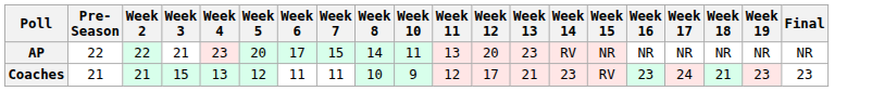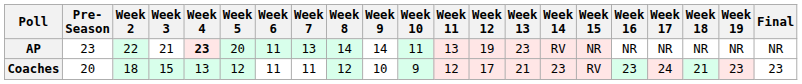 <table class="wikitable" style="white-space:nowrap;">
 <tr>
 <th>Poll</th>
 <th>Pre-<br>Season</th>
 <th>Week<br>2</th>
 <th>Week<br>3</th>
 <th>Week<br>4</th>
 <th>Week<br>5</th>
 <th>Week<br>6</th>
 <th>Week<br>7</th>
 <th>Week<br>8</th>
+<th>Week<br>9</th>
 <th>Week<br>10</th>
 <th>Week<br>11</th>
 <th>Week<br>12</th>
 <th>Week<br>13</th>
 <th>Week<br>14</th>
 <th>Week<br>15</th>
 <th>Week<br>16</th>
 <th>Week<br>17</th>
 <th>Week<br>18</th>
 <th>Week<br>19</th>
 <th>Final</th>
 </tr>
 <tr style="text-align:center;">
 <th>AP</th>
-<td style="background:#FFF;">22</td>
+<td style="background:#FFF;">23</td>
 <td style="background:#d8ffeb;">22</td>
 <td style="background:#FFF;">21</td>
-<td style="background:#ffe6e6;">23</td>
+<td style="background:#ffe6e6;"><strong>23</strong></td>
 <td style="background:#d8ffeb;">20</td>
-<td style="background:#d8ffeb;">17</td>
-<td style="background:#d8ffeb;">15</td>
+<td style="background:#d8ffeb;">11</td>
+<td style="background:#d8ffeb;">13</td>
 <td style="background:#d8ffeb;">14</td>
+<td style="background:#FFF;">14</td>
 <td style="background:#d8ffeb;">11</td>
 <td style="background:#ffe6e6;">13</td>
-<td style="background:#ffe6e6;">20</td>
+<td style="background:#ffe6e6;">19</td>
 <td style="background:#ffe6e6;">23</td>
 <td style="background:#ffe6e6;">RV</td>
 <td style="background:#ffe6e6;">NR</td>
 <td style="background:#FFF;">NR</td>
 <td style="background:#FFF;">NR</td>
 <td style="background:#FFF;">NR</td>
 <td style="background:#FFF;">NR</td>
 <td style="background:#FFF;">NR</td>
 </tr>
 <tr style="text-align:center;">
 <th>Coaches</th>
-<td style="background:#FFF;">21</td>
-<td style="background:#d8ffeb;">21</td>
+<td style="background:#FFF;">20</td>
+<td style="background:#d8ffeb;">18</td>
 <td style="background:#d8ffeb;">15</td>
 <td style="background:#d8ffeb;">13</td>
 <td style="background:#d8ffeb;">12</td>
 <td style="background:#FFF;">11</td>
 <td style="background:#FFF;">11</td>
-<td style="background:#d8ffeb;">10</td>
+<td style="background:#d8ffeb;">12</td>
+<td style="background:#FFF;">10</td>
 <td style="background:#d8ffeb;">9</td>
 <td style="background:#ffe6e6;">12</td>
 <td style="background:#ffe6e6;">17</td>
 <td style="background:#ffe6e6;">21</td>
 <td style="background:#ffe6e6;">23</td>
 <td style="background:#ffe6e6;">RV</td>
 <td style="background:#d8ffeb;">23</td>
 <td style="background:#ffe6e6;">24</td>
 <td style="background:#d8ffeb;">21</td>
 <td style="background:#ffe6e6;">23</td>
 <td style="background:#FFF;">23</td>
 </tr>
 </table>
